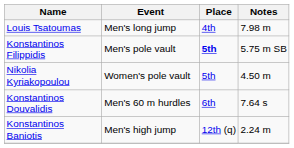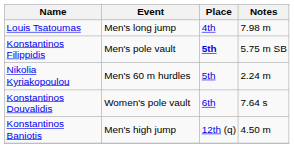 <table class="wikitable sortable">
 <tr>
 <th width=150>Name</th>
 <th width=150>Event</th>
 <th>Place</th>
 <th>Notes</th>
 </tr>
 <tr>
 <td><a href='#'>Louis Tsatoumas</a></td>
 <td>Men's long jump</td>
 <td><a href='#'>4th</a></td>
 <td>7.98 m</td>
 </tr>
 <tr>
 <td><a href='#'>Konstantinos Filippidis</a></td>
 <td>Men's pole vault</td>
 <td><strong><a href='#'>5th</a></strong></td>
 <td>5.75 m SB</td>
 </tr>
 <tr>
 <td><a href='#'>Nikolia Kyriakopoulou</a></td>
-<td>Women's pole vault</td>
+<td>Men's 60 m hurdles</td>
 <td><a href='#'>5th</a></td>
-<td>4.50 m</td>
+<td>2.24 m</td>
 </tr>
 <tr>
 <td><a href='#'>Konstantinos Douvalidis</a></td>
-<td>Men's 60 m hurdles</td>
+<td>Women's pole vault</td>
 <td><a href='#'>6th</a></td>
 <td>7.64 s</td>
 </tr>
 <tr>
 <td><a href='#'>Konstantinos Baniotis</a></td>
 <td>Men's high jump</td>
 <td><a href='#'>12th</a> (q)</td>
-<td>2.24 m</td>
+<td>4.50 m</td>
 </tr>
 <tr>
 </tr>
 </table>
